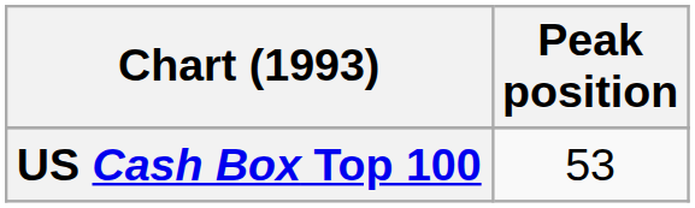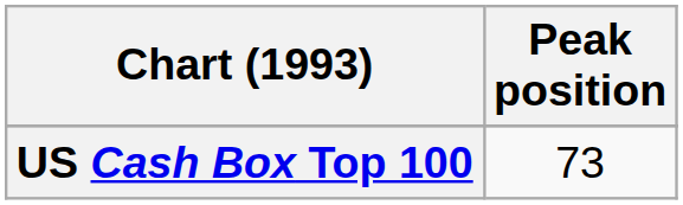 <table class="wikitable sortable plainrowheaders" style="text-align:center">
 <tr>
 <th scope="col">Chart (1993)</th>
 <th scope="col">Peak<br>position</th>
 </tr>
 <tr>
 </tr>
 <tr>
 </tr>
 <tr>
 </tr>
 <tr>
 </tr>
 <tr>
 <th scope="row">US <a href='#'><em>Cash Box</em> Top 100</a></th>
-<td align="center">53</td>
+<td align="center">73</td>
 </tr>
 </table>
